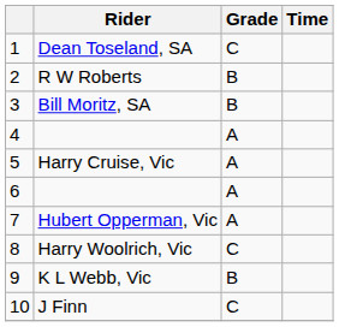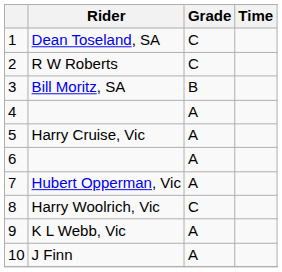 <table class="wikitable">
 <tr>
 <th></th>
 <th scope=col>Rider</th>
 <th scope=col>Grade</th>
 <th scope=col>Time</th>
 </tr>
 <tr>
 <td>1</td>
 <td><a href='#'>Dean Toseland</a>, SA</td>
 <td>C</td>
 <td style="text-align: right;"></td>
 </tr>
 <tr>
 <td>2</td>
 <td>R W Roberts</td>
-<td>B</td>
+<td>C</td>
 <td style="text-align: right;"></td>
 </tr>
 <tr>
 <td>3</td>
 <td><a href='#'>Bill Moritz</a>, SA</td>
 <td>B</td>
 <td style="text-align: right;"></td>
 </tr>
 <tr>
 <td>4</td>
 <td></td>
 <td>A</td>
 <td style="text-align: right;"></td>
 </tr>
 <tr>
 <td>5</td>
 <td>Harry Cruise, Vic</td>
 <td>A</td>
 <td style="text-align: right;"></td>
 </tr>
 <tr>
 <td>6</td>
 <td></td>
 <td>A</td>
 <td style="text-align: right;"></td>
 </tr>
 <tr>
 <td>7</td>
 <td><a href='#'>Hubert Opperman</a>, Vic</td>
 <td>A</td>
 <td style="text-align: right;"></td>
 </tr>
 <tr>
 <td>8</td>
 <td>Harry Woolrich, Vic</td>
 <td>C</td>
 <td style="text-align: right;"></td>
 </tr>
 <tr>
 <td>9</td>
 <td>K L Webb, Vic</td>
-<td>B</td>
+<td>A</td>
 <td style="text-align: right;"></td>
 </tr>
 <tr>
 <td>10</td>
 <td>J Finn</td>
-<td>C</td>
+<td>A</td>
 <td style="text-align: right;"></td>
 </tr>
 <tr>
 </tr>
 </table>
